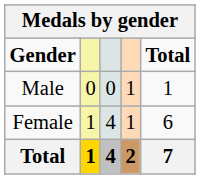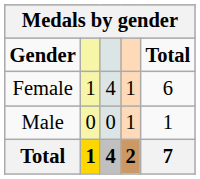 <table class="wikitable" style="font-size:85%; float:left">
 <tr style="background:#efefef;">
 <th colspan=5><strong>Medals by gender</strong></th>
 </tr>
 <tr align=center>
 <td><strong>Gender</strong></td>
 <td style="background:#f7f6a8;"></td>
 <td style="background:#dce5e5;"></td>
 <td style="background:#ffdab9;"></td>
 <td><strong>Total</strong></td>
 </tr>
 <tr align=center>
+<td>Female</td>
+<td style="background:#F7F6A8;">1</td>
+<td style="background:#DCE5E5;">4</td>
+<td style="background:#FFDAB9;">1</td>
+<td>6</td>
+</tr>
+<tr align=center>
 <td>Male</td>
 <td style="background:#F7F6A8;">0</td>
 <td style="background:#DCE5E5;">0</td>
 <td style="background:#FFDAB9;">1</td>
 <td>1</td>
-</tr>
-<tr align=center>
-<td>Female</td>
-<td style="background:#F7F6A8;">1</td>
-<td style="background:#DCE5E5;">4</td>
-<td style="background:#FFDAB9;">1</td>
-<td>6</td>
 </tr>
 <tr align=center>
 <th><strong>Total</strong></th>
 <th style="background:gold;"><strong>1</strong></th>
 <th style="background:silver;"><strong>4</strong></th>
 <th style="background:#c96;"><strong>2</strong></th>
 <th><strong>7</strong></th>
 </tr>
 </table>
